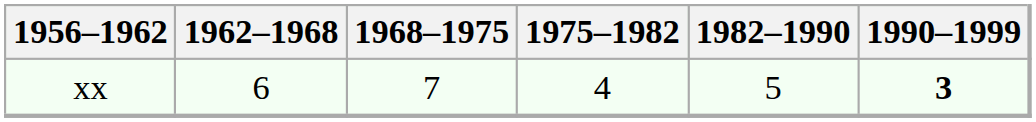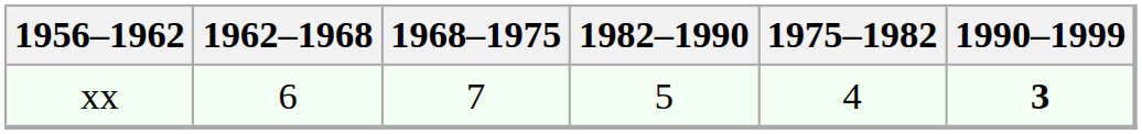 <table class="wikitable center" style="margin-bottom:0.5em; border:1px solid #9999999; border-right-width:2px; border-bottom-width:2px; background:#f3fff3; text-align:center;">
 <tr style="background:#dfd;">
 <th>1956–1962</th>
 <th>1962–1968</th>
 <th>1968–1975</th>
+<th>1982–1990</th>
 <th>1975–1982</th>
-<th>1982–1990</th>
 <th>1990–1999</th>
 </tr>
 <tr>
 <td>xx</td>
 <td>6</td>
 <td>7</td>
+<td>5</td>
 <td>4</td>
-<td>5</td>
 <td><strong>3</strong></td>
 </tr>
 </table>
